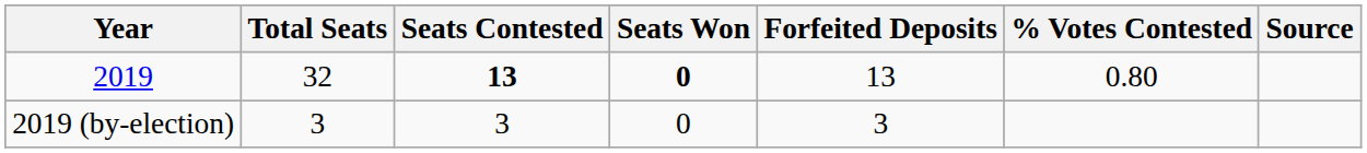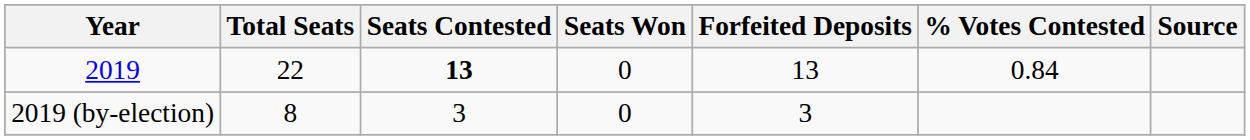 <table class="wikitable sortable" style="text-align:center;">
 <tr>
 <th>Year</th>
 <th>Total Seats</th>
 <th>Seats Contested</th>
 <th>Seats Won</th>
 <th>Forfeited Deposits</th>
 <th>% Votes Contested</th>
 <th>Source</th>
 </tr>
 <tr>
 <td><a href='#'>2019</a></td>
-<td>32</td>
+<td>22</td>
 <td><strong>13</strong></td>
-<td><strong>0</strong></td>
+<td>0</td>
 <td>13</td>
-<td>0.80</td>
+<td>0.84</td>
 <td></td>
 </tr>
 <tr>
 <td>2019 (by-election)</td>
-<td>3</td>
+<td>8</td>
 <td>3</td>
 <td>0</td>
 <td>3</td>
 <td></td>
 <td></td>
 </tr>
 </table>
